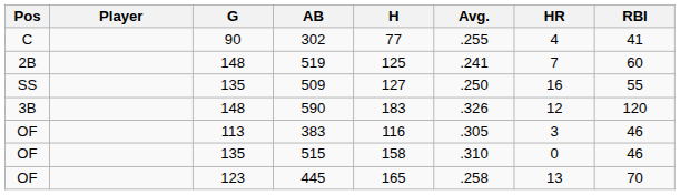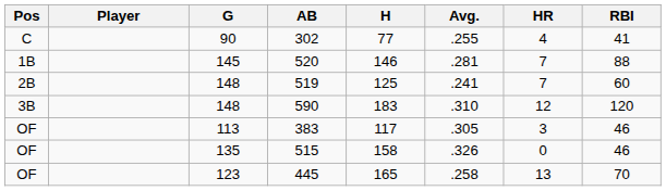 <table class="wikitable sortable">
 <tr>
 <th bgcolor="#DDDDFF" width="5%">Pos</th>
 <th bgcolor="#DDDDFF" width="16%">Player</th>
 <th bgcolor="#DDDDFF" width="9%">G</th>
 <th bgcolor="#DDDDFF" width="9%">AB</th>
 <th bgcolor="#DDDDFF" width="9%">H</th>
 <th bgcolor="#DDDDFF" width="9%">Avg.</th>
 <th bgcolor="#DDDDFF" width="9%">HR</th>
 <th bgcolor="#DDDDFF" width="9%">RBI</th>
 </tr>
 <tr align="center">
 <td>C</td>
 <td></td>
 <td>90</td>
 <td>302</td>
 <td>77</td>
 <td>.255</td>
 <td>4</td>
 <td>41</td>
 </tr>
 <tr align="center">
+<td>1B</td>
+<td></td>
+<td>145</td>
+<td>520</td>
+<td>146</td>
+<td>.281</td>
+<td>7</td>
+<td>88</td>
+</tr>
+<tr align="center">
 <td>2B</td>
 <td></td>
 <td>148</td>
 <td>519</td>
 <td>125</td>
 <td>.241</td>
 <td>7</td>
 <td>60</td>
 </tr>
 <tr align="center">
-<td>SS</td>
-<td></td>
-<td>135</td>
-<td>509</td>
-<td>127</td>
-<td>.250</td>
-<td>16</td>
-<td>55</td>
-</tr>
-<tr align="center">
 <td>3B</td>
 <td></td>
 <td>148</td>
 <td>590</td>
 <td>183</td>
-<td>.326</td>
+<td>.310</td>
 <td>12</td>
 <td>120</td>
 </tr>
 <tr align="center">
 <td>OF</td>
 <td></td>
 <td>113</td>
 <td>383</td>
-<td>116</td>
+<td>117</td>
 <td>.305</td>
 <td>3</td>
 <td>46</td>
 </tr>
 <tr align="center">
 <td>OF</td>
 <td></td>
 <td>135</td>
 <td>515</td>
 <td>158</td>
-<td>.310</td>
+<td>.326</td>
 <td>0</td>
 <td>46</td>
 </tr>
 <tr align="center">
 <td>OF</td>
 <td></td>
 <td>123</td>
 <td>445</td>
 <td>165</td>
 <td>.258</td>
 <td>13</td>
 <td>70</td>
 </tr>
 </table>
